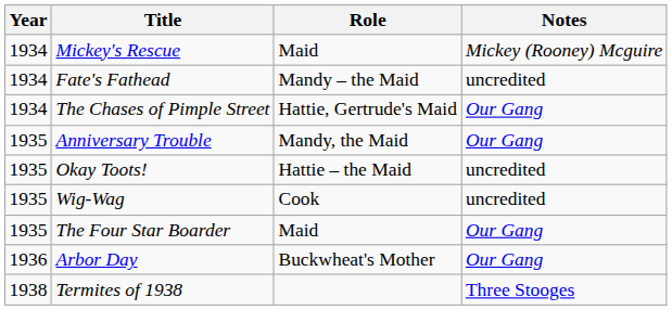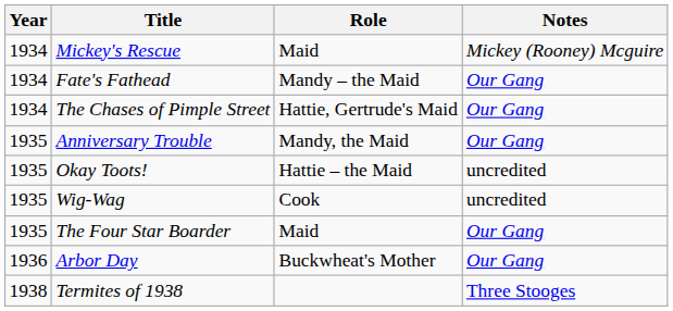 <table class="wikitable sortable">
 <tr>
 <th>Year</th>
 <th>Title</th>
 <th>Role</th>
 <th class="unsortable">Notes</th>
 </tr>
 <tr>
 <td>1934</td>
 <td><em><a href='#'>Mickey's Rescue</a></em></td>
 <td>Maid</td>
 <td><em>Mickey (Rooney) Mcguire</em></td>
 </tr>
 <tr>
 <td>1934</td>
 <td><em>Fate's Fathead</em></td>
 <td>Mandy – the Maid</td>
-<td>uncredited</td>
+<td><em><a href='#'>Our Gang</a></em></td>
 </tr>
 <tr>
 <td>1934</td>
 <td><em>The Chases of Pimple Street</em></td>
 <td>Hattie, Gertrude's Maid</td>
 <td><em><a href='#'>Our Gang</a></em></td>
 </tr>
 <tr>
 <td>1935</td>
 <td><em><a href='#'>Anniversary Trouble</a></em></td>
 <td>Mandy, the Maid</td>
 <td><em><a href='#'>Our Gang</a></em></td>
 </tr>
 <tr>
 <td>1935</td>
 <td><em>Okay Toots!</em></td>
 <td>Hattie – the Maid</td>
 <td>uncredited</td>
 </tr>
 <tr>
 <td>1935</td>
 <td><em>Wig-Wag</em></td>
 <td>Cook</td>
 <td>uncredited</td>
 </tr>
 <tr>
 <td>1935</td>
 <td><em>The Four Star Boarder</em></td>
 <td>Maid</td>
 <td><em><a href='#'>Our Gang</a></em></td>
 </tr>
 <tr>
 <td>1936</td>
 <td><em><a href='#'>Arbor Day</a></em></td>
 <td>Buckwheat's Mother</td>
 <td><em><a href='#'>Our Gang</a></em></td>
 </tr>
 <tr>
 <td>1938</td>
 <td><em>Termites of 1938</em></td>
 <td></td>
 <td><a href='#'>Three Stooges</a></td>
 </tr>
 </table>
